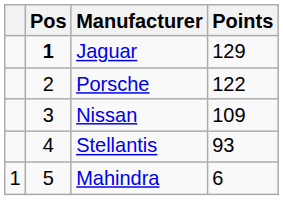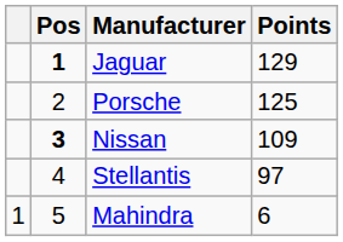 <table class="wikitable" style="font-size: 85%;">
 <tr>
 <th></th>
 <th>Pos</th>
 <th>Manufacturer</th>
 <th>Points</th>
 </tr>
 <tr>
 <td align="left"></td>
 <td align="center"><strong>1</strong></td>
 <td> <a href='#'>Jaguar</a></td>
 <td align="left">129</td>
 </tr>
 <tr>
 <td align="left"></td>
 <td align="center">2</td>
 <td> <a href='#'>Porsche</a></td>
-<td align="left">122</td>
+<td align="left">125</td>
 </tr>
 <tr>
 <td align="left"></td>
-<td align="center">3</td>
+<td align="center"><strong>3</strong></td>
 <td> <a href='#'>Nissan</a></td>
 <td align="left">109</td>
 </tr>
 <tr>
 <td align="left"></td>
 <td align="center">4</td>
 <td> <a href='#'>Stellantis</a></td>
-<td align="left">93</td>
+<td align="left">97</td>
 </tr>
 <tr>
 <td align="left"> 1</td>
 <td align="center">5</td>
 <td> <a href='#'>Mahindra</a></td>
 <td align="left">6</td>
 </tr>
 </table>
